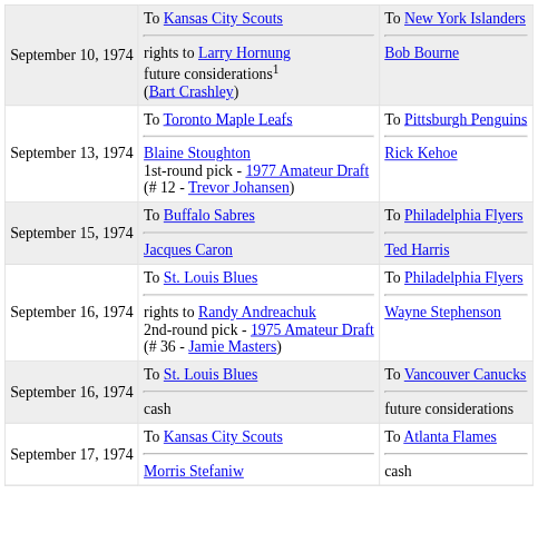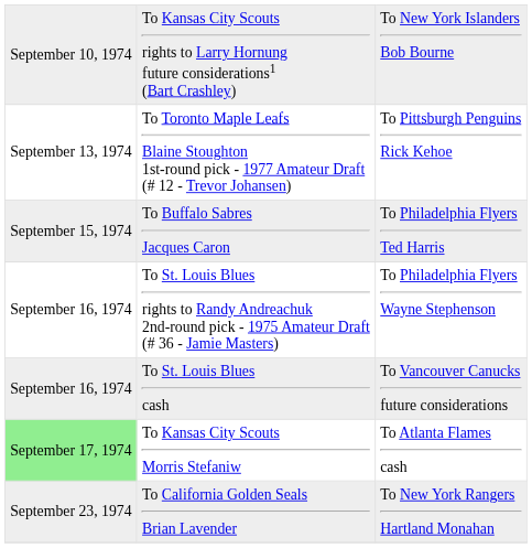 <table border=1 style="border-collapse:collapse" bordercolor="#DFDFDF"  cellpadding="5">
 <tr bgcolor="#eeeeee">
 <td>September 10, 1974</td>
 <td valign="top">To <a href='#'>Kansas City Scouts</a><hr>rights to <a href='#'>Larry Hornung</a><br>future considerations<sup>1</sup><br>(<a href='#'>Bart Crashley</a>)</td>
 <td valign="top">To <a href='#'>New York Islanders</a><hr><a href='#'>Bob Bourne</a></td>
 </tr>
 <tr>
 <td>September 13, 1974</td>
 <td valign="top">To <a href='#'>Toronto Maple Leafs</a><hr><a href='#'>Blaine Stoughton</a><br>1st-round pick - <a href='#'>1977 Amateur Draft</a><br>(# 12 - <a href='#'>Trevor Johansen</a>)</td>
 <td valign="top">To <a href='#'>Pittsburgh Penguins</a><hr><a href='#'>Rick Kehoe</a></td>
 </tr>
 <tr bgcolor="#eeeeee">
 <td>September 15, 1974</td>
 <td valign="top">To <a href='#'>Buffalo Sabres</a><hr><a href='#'>Jacques Caron</a></td>
 <td valign="top">To <a href='#'>Philadelphia Flyers</a><hr><a href='#'>Ted Harris</a></td>
 </tr>
 <tr>
 <td>September 16, 1974</td>
 <td valign="top">To <a href='#'>St. Louis Blues</a><hr>rights to <a href='#'>Randy Andreachuk</a><br>2nd-round pick - <a href='#'>1975 Amateur Draft</a><br>(# 36 - <a href='#'>Jamie Masters</a>)</td>
 <td valign="top">To <a href='#'>Philadelphia Flyers</a><hr><a href='#'>Wayne Stephenson</a></td>
 </tr>
 <tr bgcolor="#eeeeee">
 <td>September 16, 1974</td>
 <td valign="top">To <a href='#'>St. Louis Blues</a><hr>cash</td>
 <td valign="top">To <a href='#'>Vancouver Canucks</a><hr>future considerations</td>
 </tr>
 <tr>
-<td>September 17, 1974</td>
+<td style="background: lightgreen;">September 17, 1974</td>
 <td valign="top">To <a href='#'>Kansas City Scouts</a><hr><a href='#'>Morris Stefaniw</a></td>
 <td valign="top">To <a href='#'>Atlanta Flames</a><hr>cash</td>
+</tr>
+<tr bgcolor="#eeeeee">
+<td>September 23, 1974</td>
+<td valign="top">To <a href='#'>California Golden Seals</a><hr><a href='#'>Brian Lavender</a></td>
+<td valign="top">To <a href='#'>New York Rangers</a><hr><a href='#'>Hartland Monahan</a></td>
 </tr>
 <tr>
 </tr>
 </table>
